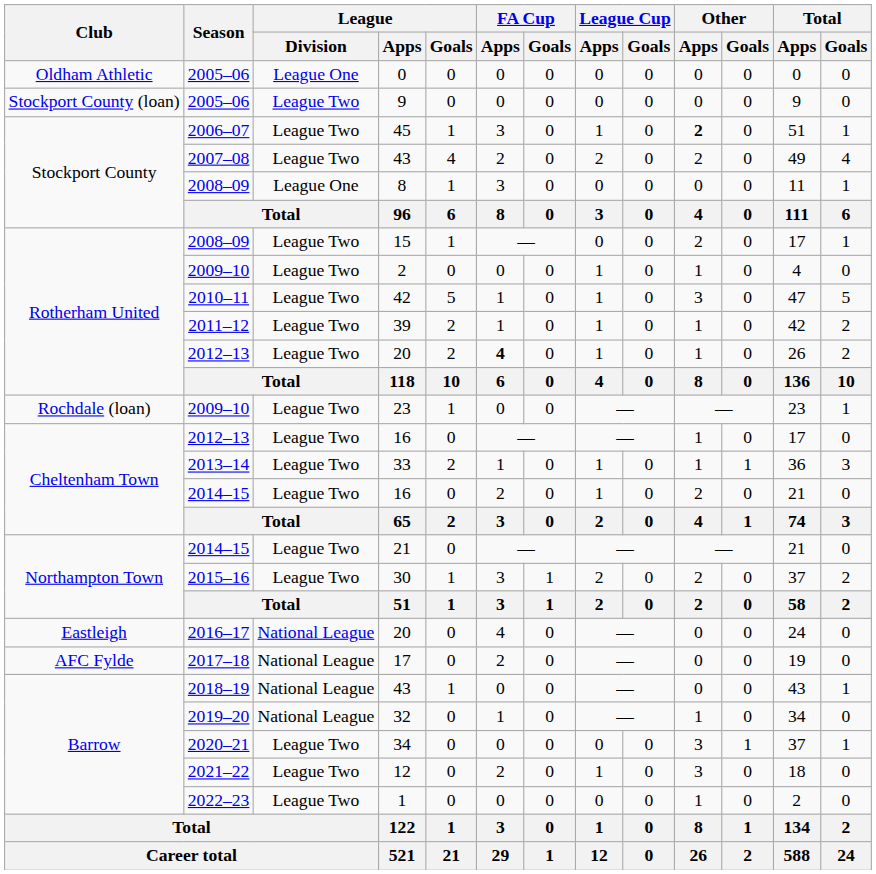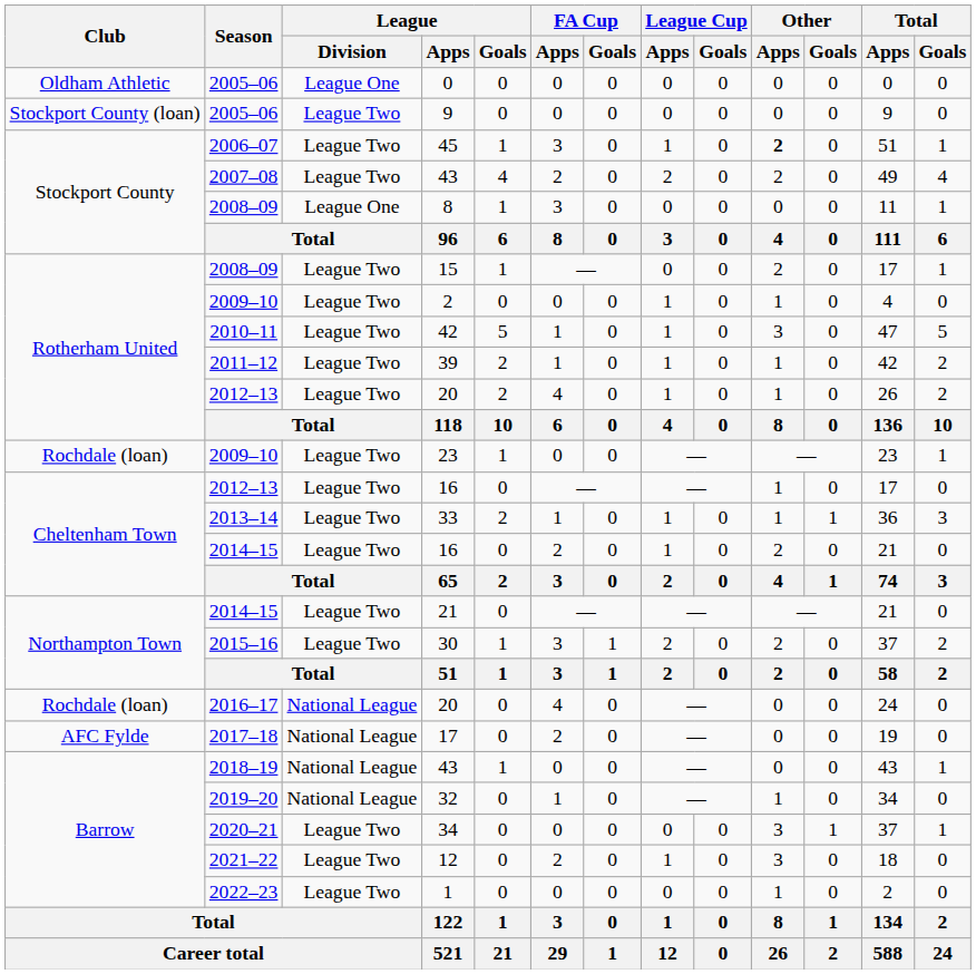 <table class="wikitable" style="text-align:center">
 <tr>
 <th rowspan="2">Club</th>
 <th rowspan="2">Season</th>
 <th colspan="3">League</th>
 <th colspan="2"><a href='#'>FA Cup</a></th>
 <th colspan="2"><a href='#'>League Cup</a></th>
 <th colspan="2">Other</th>
 <th colspan="2">Total</th>
 </tr>
 <tr>
 <th>Division</th>
 <th>Apps</th>
 <th>Goals</th>
 <th>Apps</th>
 <th>Goals</th>
 <th>Apps</th>
 <th>Goals</th>
 <th>Apps</th>
 <th>Goals</th>
 <th>Apps</th>
 <th>Goals</th>
 </tr>
 <tr>
 <td><a href='#'>Oldham Athletic</a></td>
 <td><a href='#'>2005–06</a></td>
 <td><a href='#'>League One</a></td>
 <td>0</td>
 <td>0</td>
 <td>0</td>
 <td>0</td>
 <td>0</td>
 <td>0</td>
 <td>0</td>
 <td>0</td>
 <td>0</td>
 <td>0</td>
 </tr>
 <tr>
 <td><a href='#'>Stockport County</a> (loan)</td>
 <td><a href='#'>2005–06</a></td>
 <td><a href='#'>League Two</a></td>
 <td>9</td>
 <td>0</td>
 <td>0</td>
 <td>0</td>
 <td>0</td>
 <td>0</td>
 <td>0</td>
 <td>0</td>
 <td>9</td>
 <td>0</td>
 </tr>
 <tr>
 <td rowspan="4">Stockport County</td>
 <td><a href='#'>2006–07</a></td>
 <td>League Two</td>
 <td>45</td>
 <td>1</td>
 <td>3</td>
 <td>0</td>
 <td>1</td>
 <td>0</td>
 <td><strong>2</strong></td>
 <td>0</td>
 <td>51</td>
 <td>1</td>
 </tr>
 <tr>
 <td><a href='#'>2007–08</a></td>
 <td>League Two</td>
 <td>43</td>
 <td>4</td>
 <td>2</td>
 <td>0</td>
 <td>2</td>
 <td>0</td>
 <td>2</td>
 <td>0</td>
 <td>49</td>
 <td>4</td>
 </tr>
 <tr>
 <td><a href='#'>2008–09</a></td>
 <td>League One</td>
 <td>8</td>
 <td>1</td>
 <td>3</td>
 <td>0</td>
 <td>0</td>
 <td>0</td>
 <td>0</td>
 <td>0</td>
 <td>11</td>
 <td>1</td>
 </tr>
 <tr>
 <th colspan="2">Total</th>
 <th>96</th>
 <th>6</th>
 <th>8</th>
 <th>0</th>
 <th>3</th>
 <th>0</th>
 <th>4</th>
 <th>0</th>
 <th>111</th>
 <th>6</th>
 </tr>
 <tr>
 <td rowspan="6"><a href='#'>Rotherham United</a></td>
 <td><a href='#'>2008–09</a></td>
 <td>League Two</td>
 <td>15</td>
 <td>1</td>
 <td colspan="2">—</td>
 <td>0</td>
 <td>0</td>
 <td>2</td>
 <td>0</td>
 <td>17</td>
 <td>1</td>
 </tr>
 <tr>
 <td><a href='#'>2009–10</a></td>
 <td>League Two</td>
 <td>2</td>
 <td>0</td>
 <td>0</td>
 <td>0</td>
 <td>1</td>
 <td>0</td>
 <td>1</td>
 <td>0</td>
 <td>4</td>
 <td>0</td>
 </tr>
 <tr>
 <td><a href='#'>2010–11</a></td>
 <td>League Two</td>
 <td>42</td>
 <td>5</td>
 <td>1</td>
 <td>0</td>
 <td>1</td>
 <td>0</td>
 <td>3</td>
 <td>0</td>
 <td>47</td>
 <td>5</td>
 </tr>
 <tr>
 <td><a href='#'>2011–12</a></td>
 <td>League Two</td>
 <td>39</td>
 <td>2</td>
 <td>1</td>
 <td>0</td>
 <td>1</td>
 <td>0</td>
 <td>1</td>
 <td>0</td>
 <td>42</td>
 <td>2</td>
 </tr>
 <tr>
 <td><a href='#'>2012–13</a></td>
 <td>League Two</td>
 <td>20</td>
 <td>2</td>
-<td><strong>4</strong></td>
+<td>4</td>
 <td>0</td>
 <td>1</td>
 <td>0</td>
 <td>1</td>
 <td>0</td>
 <td>26</td>
 <td>2</td>
 </tr>
 <tr>
 <th colspan="2">Total</th>
 <th>118</th>
 <th>10</th>
 <th>6</th>
 <th>0</th>
 <th>4</th>
 <th>0</th>
 <th>8</th>
 <th>0</th>
 <th>136</th>
 <th>10</th>
 </tr>
 <tr>
 <td><a href='#'>Rochdale</a> (loan)</td>
 <td><a href='#'>2009–10</a></td>
 <td>League Two</td>
 <td>23</td>
 <td>1</td>
 <td>0</td>
 <td>0</td>
 <td colspan="2">—</td>
 <td colspan="2">—</td>
 <td>23</td>
 <td>1</td>
 </tr>
 <tr>
 <td rowspan="4"><a href='#'>Cheltenham Town</a></td>
 <td><a href='#'>2012–13</a></td>
 <td>League Two</td>
 <td>16</td>
 <td>0</td>
 <td colspan="2">—</td>
 <td colspan="2">—</td>
 <td>1</td>
 <td>0</td>
 <td>17</td>
 <td>0</td>
 </tr>
 <tr>
 <td><a href='#'>2013–14</a></td>
 <td>League Two</td>
 <td>33</td>
 <td>2</td>
 <td>1</td>
 <td>0</td>
 <td>1</td>
 <td>0</td>
 <td>1</td>
 <td>1</td>
 <td>36</td>
 <td>3</td>
 </tr>
 <tr>
 <td><a href='#'>2014–15</a></td>
 <td>League Two</td>
 <td>16</td>
 <td>0</td>
 <td>2</td>
 <td>0</td>
 <td>1</td>
 <td>0</td>
 <td>2</td>
 <td>0</td>
 <td>21</td>
 <td>0</td>
 </tr>
 <tr>
 <th colspan="2">Total</th>
 <th>65</th>
 <th>2</th>
 <th>3</th>
 <th>0</th>
 <th>2</th>
 <th>0</th>
 <th>4</th>
 <th>1</th>
 <th>74</th>
 <th>3</th>
 </tr>
 <tr>
 <td rowspan="3"><a href='#'>Northampton Town</a></td>
 <td><a href='#'>2014–15</a></td>
 <td>League Two</td>
 <td>21</td>
 <td>0</td>
 <td colspan="2">—</td>
 <td colspan="2">—</td>
 <td colspan="2">—</td>
 <td>21</td>
 <td>0</td>
 </tr>
 <tr>
 <td><a href='#'>2015–16</a></td>
 <td>League Two</td>
 <td>30</td>
 <td>1</td>
 <td>3</td>
 <td>1</td>
 <td>2</td>
 <td>0</td>
 <td>2</td>
 <td>0</td>
 <td>37</td>
 <td>2</td>
 </tr>
 <tr>
 <th colspan="2">Total</th>
 <th>51</th>
 <th>1</th>
 <th>3</th>
 <th>1</th>
 <th>2</th>
 <th>0</th>
 <th>2</th>
 <th>0</th>
 <th>58</th>
 <th>2</th>
 </tr>
 <tr>
-<td><a href='#'>Eastleigh</a></td>
+<td><a href='#'>Rochdale</a> (loan)</td>
 <td><a href='#'>2016–17</a></td>
 <td><a href='#'>National League</a></td>
 <td>20</td>
 <td>0</td>
 <td>4</td>
 <td>0</td>
 <td colspan="2">—</td>
 <td>0</td>
 <td>0</td>
 <td>24</td>
 <td>0</td>
 </tr>
 <tr>
 <td><a href='#'>AFC Fylde</a></td>
 <td><a href='#'>2017–18</a></td>
 <td>National League</td>
 <td>17</td>
 <td>0</td>
 <td>2</td>
 <td>0</td>
 <td colspan="2">—</td>
 <td>0</td>
 <td>0</td>
 <td>19</td>
 <td>0</td>
 </tr>
 <tr>
 <td rowspan="5"><a href='#'>Barrow</a></td>
 <td><a href='#'>2018–19</a></td>
 <td>National League</td>
 <td>43</td>
 <td>1</td>
 <td>0</td>
 <td>0</td>
 <td colspan="2">—</td>
 <td>0</td>
 <td>0</td>
 <td>43</td>
 <td>1</td>
 </tr>
 <tr>
 <td><a href='#'>2019–20</a></td>
 <td>National League</td>
 <td>32</td>
 <td>0</td>
 <td>1</td>
 <td>0</td>
 <td colspan="2">—</td>
 <td>1</td>
 <td>0</td>
 <td>34</td>
 <td>0</td>
 </tr>
 <tr>
 <td><a href='#'>2020–21</a></td>
 <td>League Two</td>
 <td>34</td>
 <td>0</td>
 <td>0</td>
 <td>0</td>
 <td>0</td>
 <td>0</td>
 <td>3</td>
 <td>1</td>
 <td>37</td>
 <td>1</td>
 </tr>
 <tr>
 <td><a href='#'>2021–22</a></td>
 <td>League Two</td>
 <td>12</td>
 <td>0</td>
 <td>2</td>
 <td>0</td>
 <td>1</td>
 <td>0</td>
 <td>3</td>
 <td>0</td>
 <td>18</td>
 <td>0</td>
 </tr>
 <tr>
 <td><a href='#'>2022–23</a></td>
 <td>League Two</td>
 <td>1</td>
 <td>0</td>
 <td>0</td>
 <td>0</td>
 <td>0</td>
 <td>0</td>
 <td>1</td>
 <td>0</td>
 <td>2</td>
 <td>0</td>
 </tr>
 <tr>
 <th colspan="3">Total</th>
 <th>122</th>
 <th>1</th>
 <th>3</th>
 <th>0</th>
 <th>1</th>
 <th>0</th>
 <th>8</th>
 <th>1</th>
 <th>134</th>
 <th>2</th>
 </tr>
 <tr>
 <th colspan="3">Career total</th>
 <th>521</th>
 <th>21</th>
 <th>29</th>
 <th>1</th>
 <th>12</th>
 <th>0</th>
 <th>26</th>
 <th>2</th>
 <th>588</th>
 <th>24</th>
 </tr>
 </table>
